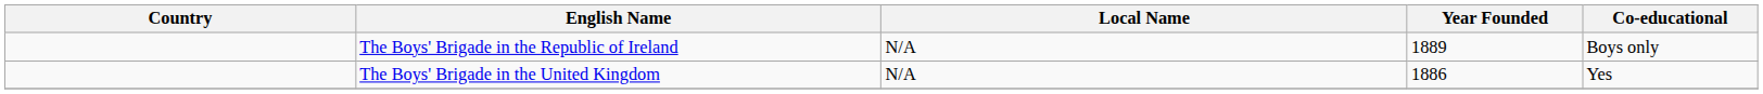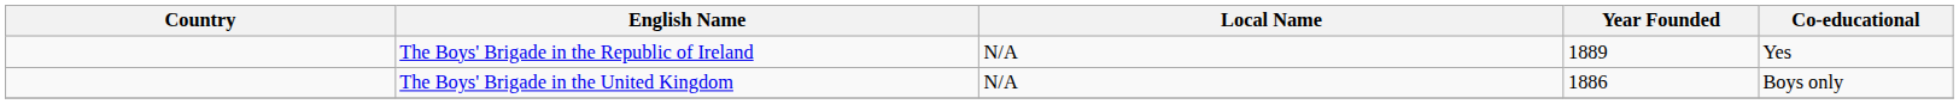 <table class="wikitable sortable collapsible" width="100%">
 <tr>
 <th scope="col" class="unsortable" width="20%">Country</th>
 <th scope="col" width="30%" class="unsortable">English Name</th>
 <th scope="col" width="30%" class="unsortable">Local Name</th>
 <th scope="col" width="10%">Year Founded</th>
 <th scope="col" width="10%" class="unsortable">Co-educational</th>
 </tr>
 <tr>
 <td></td>
 <td><a href='#'>The Boys' Brigade in the Republic of Ireland</a></td>
 <td>N/A</td>
 <td>1889</td>
-<td>Boys only</td>
+<td>Yes</td>
 </tr>
 <tr>
 <td></td>
 <td><a href='#'>The Boys' Brigade in the United Kingdom</a></td>
 <td>N/A</td>
 <td>1886</td>
-<td>Yes</td>
+<td>Boys only</td>
 </tr>
 <tr>
 </tr>
 </table>
